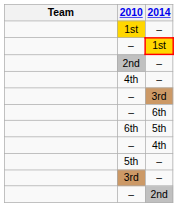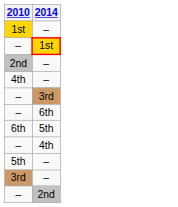 <table class=wikitable style="text-align:center; font-size:90%">
 <tr>
-<th width=150>Team</th>
 <th><a href='#'>2010</a></th>
 <th><a href='#'>2014</a></th>
 </tr>
 <tr>
-<td align=left></td>
 <td bgcolor=gold>1st</td>
 <td>–</td>
 </tr>
 <tr>
-<td align=left></td>
 <td>–</td>
 <td style="border: 2px solid red" bgcolor=gold>1st</td>
 </tr>
 <tr>
-<td align=left></td>
 <td bgcolor=silver>2nd</td>
 <td>–</td>
 </tr>
 <tr>
-<td align=left></td>
 <td>4th</td>
 <td>–</td>
 </tr>
 <tr>
-<td align=left></td>
 <td>–</td>
 <td bgcolor=cc9966>3rd</td>
 </tr>
 <tr>
-<td align=left></td>
 <td>–</td>
 <td>6th</td>
 </tr>
 <tr>
-<td align=left></td>
 <td>6th</td>
 <td>5th</td>
 </tr>
 <tr>
-<td align=left></td>
 <td>–</td>
 <td>4th</td>
 </tr>
 <tr>
-<td align=left></td>
 <td>5th</td>
 <td>–</td>
 </tr>
 <tr>
-<td align=left></td>
 <td bgcolor=cc9966>3rd</td>
 <td>–</td>
 </tr>
 <tr>
-<td align=left></td>
 <td>–</td>
 <td bgcolor=silver>2nd</td>
 </tr>
 </table>
